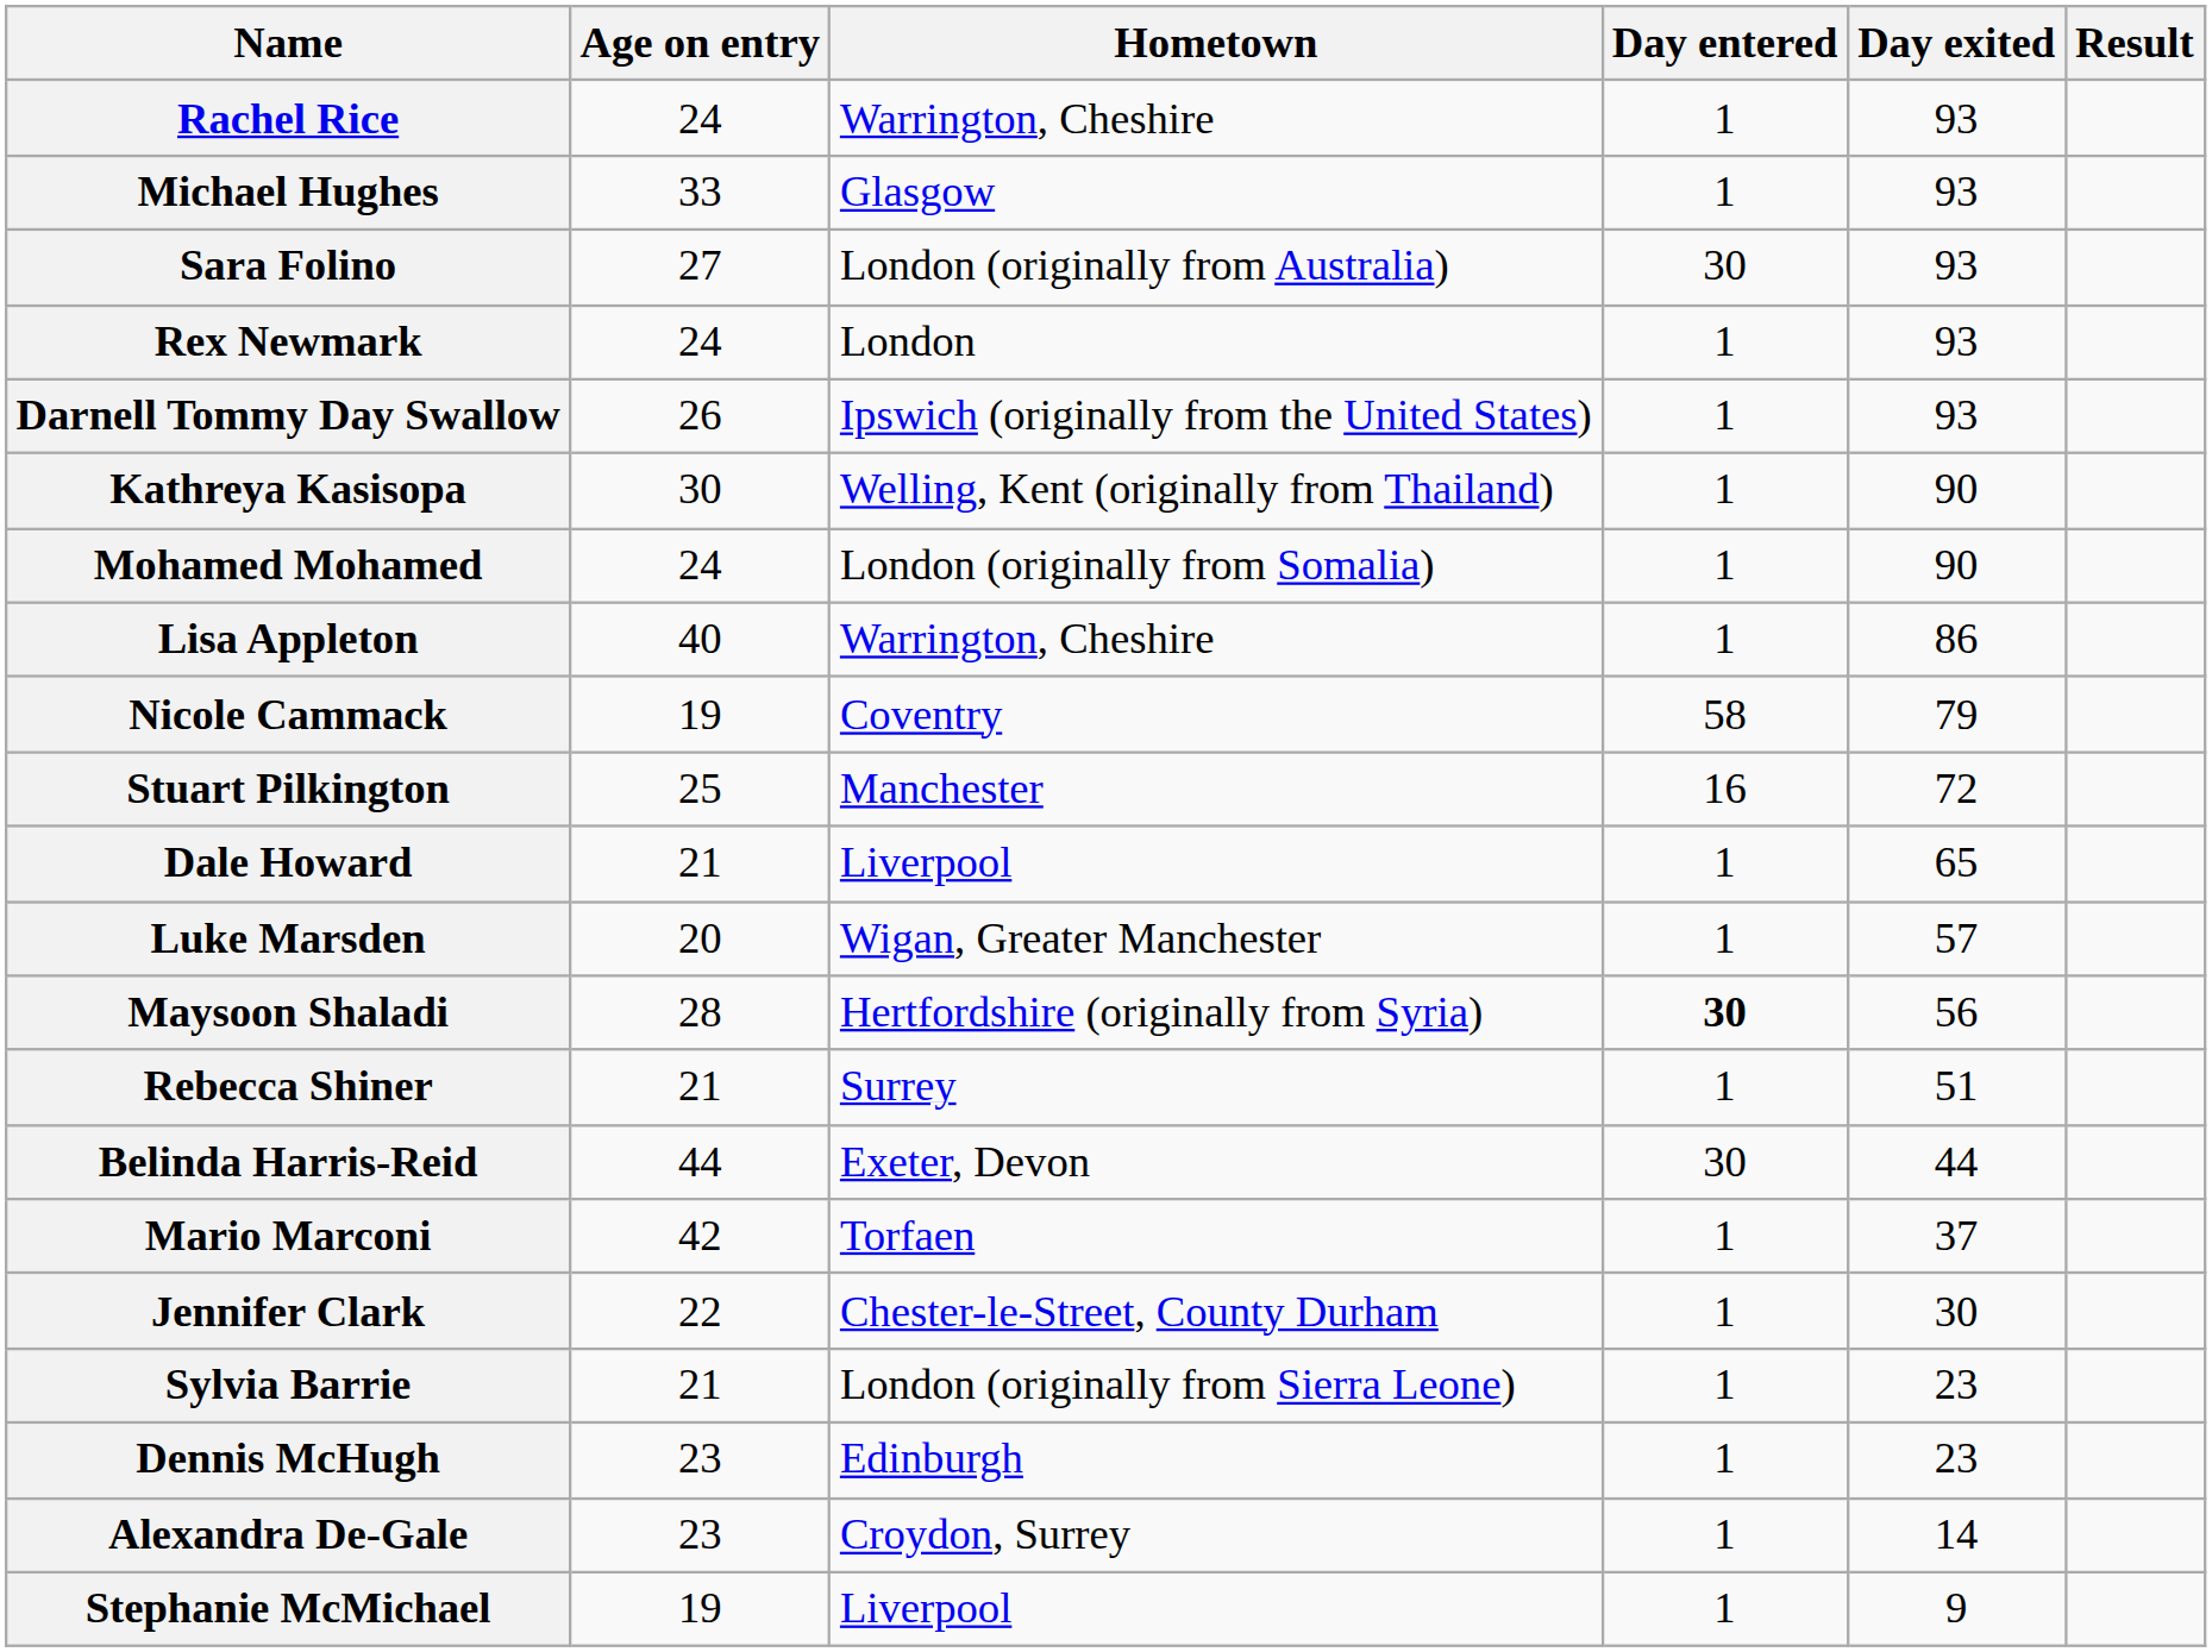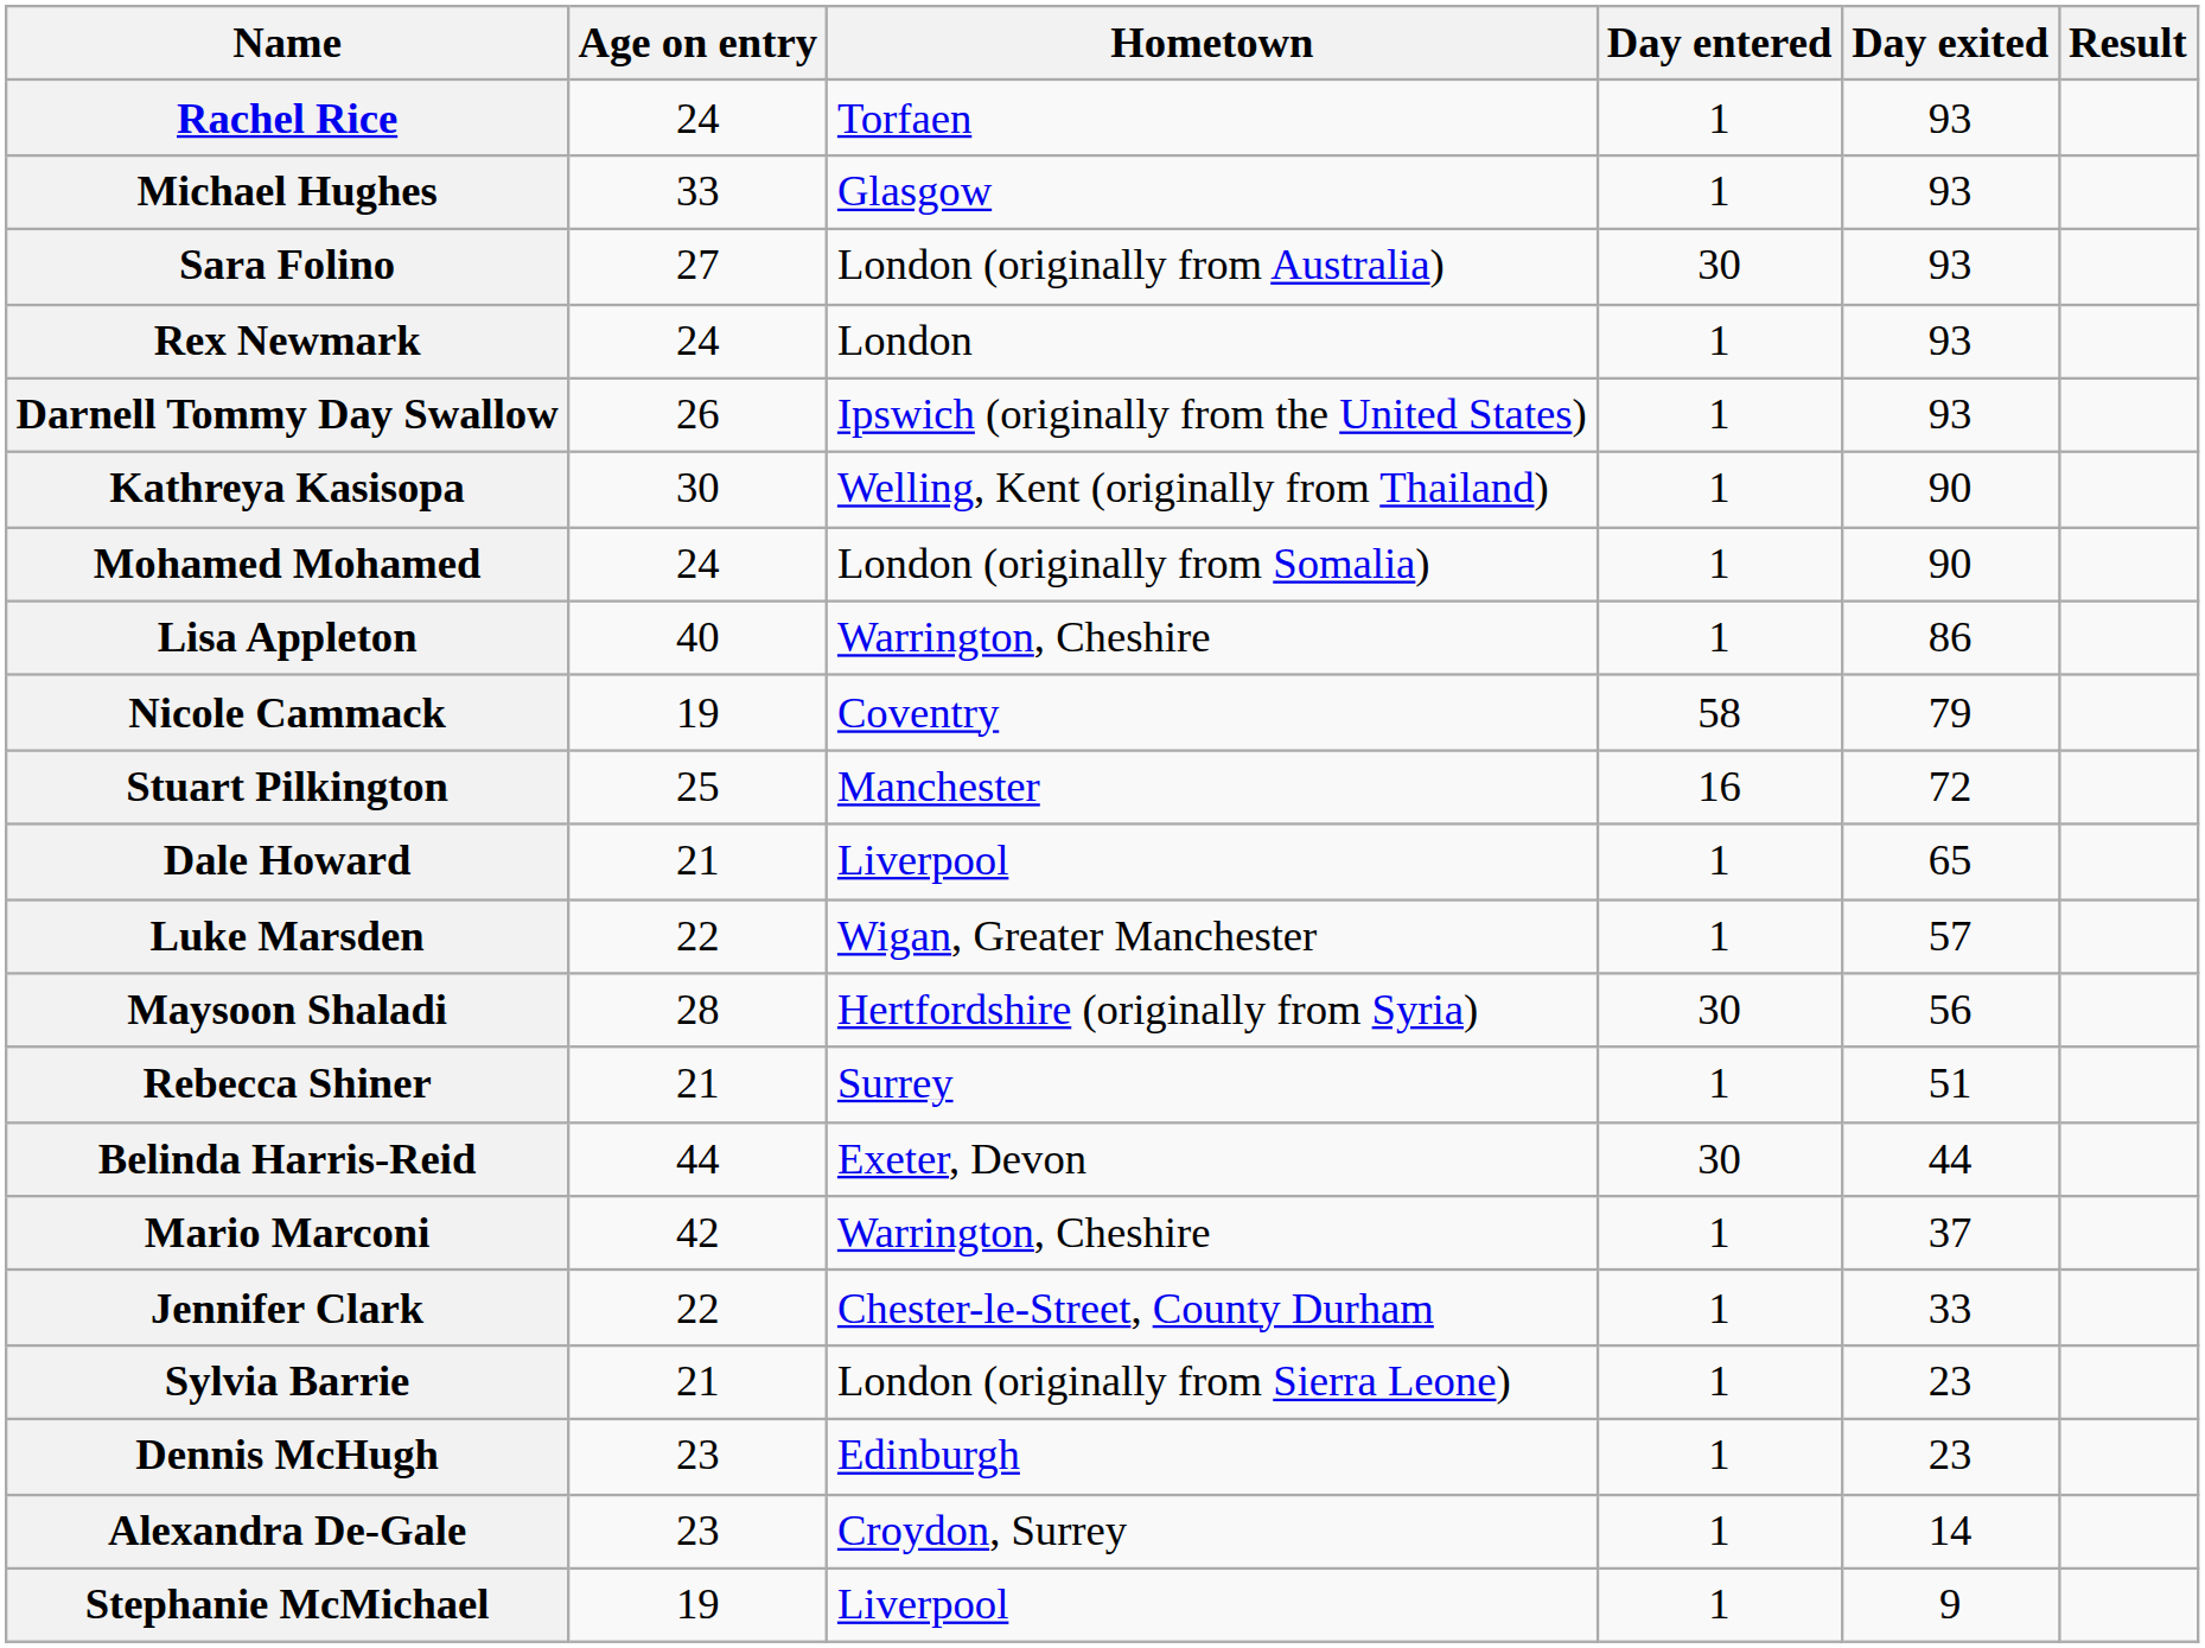 <table class="wikitable sortable" style="text-align:left; line-height:20px; width:auto;">
 <tr>
 <th scope="col">Name</th>
 <th scope="col">Age on entry</th>
 <th scope="col">Hometown</th>
 <th scope="col">Day entered</th>
 <th scope="col">Day exited</th>
 <th scope="col">Result</th>
 </tr>
 <tr>
 <th scope="row"><a href='#'>Rachel Rice</a></th>
 <td align="center">24</td>
-<td><a href='#'>Warrington</a>, Cheshire</td>
+<td><a href='#'>Torfaen</a></td>
 <td align="center">1</td>
 <td align="center">93</td>
 <td></td>
 </tr>
 <tr>
 <th scope="row">Michael Hughes</th>
 <td align="center">33</td>
 <td><a href='#'>Glasgow</a></td>
 <td align="center">1</td>
 <td align="center">93</td>
 <td></td>
 </tr>
 <tr>
 <th scope="row">Sara Folino</th>
 <td align="center">27</td>
 <td>London (originally from <a href='#'>Australia</a>)</td>
 <td align="center">30</td>
 <td align="center">93</td>
 <td></td>
 </tr>
 <tr>
 <th scope="row">Rex Newmark</th>
 <td align="center">24</td>
 <td>London</td>
 <td align="center">1</td>
 <td align="center">93</td>
 <td></td>
 </tr>
 <tr>
 <th scope="row">Darnell Tommy Day Swallow</th>
 <td align="center">26</td>
 <td><a href='#'>Ipswich</a> (originally from the <a href='#'>United States</a>)</td>
 <td align="center">1</td>
 <td align="center">93</td>
 <td></td>
 </tr>
 <tr>
 <th scope="row">Kathreya Kasisopa</th>
 <td align="center">30</td>
 <td><a href='#'>Welling</a>, Kent (originally from <a href='#'>Thailand</a>)</td>
 <td align="center">1</td>
 <td align="center">90</td>
 <td></td>
 </tr>
 <tr>
 <th scope="row">Mohamed Mohamed</th>
 <td align="center">24</td>
 <td>London (originally from <a href='#'>Somalia</a>)</td>
 <td align="center">1</td>
 <td align="center">90</td>
 <td></td>
 </tr>
 <tr>
 <th scope="row">Lisa Appleton</th>
 <td align="center">40</td>
 <td><a href='#'>Warrington</a>, Cheshire</td>
 <td align="center">1</td>
 <td align="center">86</td>
 <td></td>
 </tr>
 <tr>
 <th scope="row">Nicole Cammack</th>
 <td align="center">19</td>
 <td><a href='#'>Coventry</a></td>
 <td align="center">58</td>
 <td align="center">79</td>
 <td></td>
 </tr>
 <tr>
 <th scope="row">Stuart Pilkington</th>
 <td align="center">25</td>
 <td><a href='#'>Manchester</a></td>
 <td align="center">16</td>
 <td align="center">72</td>
 <td></td>
 </tr>
 <tr>
 <th scope="row">Dale Howard</th>
 <td align="center">21</td>
 <td><a href='#'>Liverpool</a></td>
 <td align="center">1</td>
 <td align="center">65</td>
 <td></td>
 </tr>
 <tr>
 <th scope="row">Luke Marsden</th>
-<td align="center">20</td>
+<td align="center">22</td>
 <td><a href='#'>Wigan</a>, Greater Manchester</td>
 <td align="center">1</td>
 <td align="center">57</td>
 <td></td>
 </tr>
 <tr>
 <th scope="row">Maysoon Shaladi</th>
 <td align="center">28</td>
 <td><a href='#'>Hertfordshire</a> (originally from <a href='#'>Syria</a>)</td>
-<td align="center"><strong>30</strong></td>
+<td align="center">30</td>
 <td align="center">56</td>
 <td></td>
 </tr>
 <tr>
 <th scope="row">Rebecca Shiner</th>
 <td align="center">21</td>
 <td><a href='#'>Surrey</a></td>
 <td align="center">1</td>
 <td align="center">51</td>
 <td></td>
 </tr>
 <tr>
 <th scope="row">Belinda Harris-Reid</th>
 <td align="center">44</td>
 <td><a href='#'>Exeter</a>, Devon</td>
 <td align="center">30</td>
 <td align="center">44</td>
 <td></td>
 </tr>
 <tr>
 <th scope="row">Mario Marconi</th>
 <td align="center">42</td>
-<td><a href='#'>Torfaen</a></td>
+<td><a href='#'>Warrington</a>, Cheshire</td>
 <td align="center">1</td>
 <td align="center">37</td>
 <td></td>
 </tr>
 <tr>
 <th scope="row">Jennifer Clark</th>
 <td align="center">22</td>
 <td><a href='#'>Chester-le-Street</a>, <a href='#'>County Durham</a></td>
 <td align="center">1</td>
-<td align="center">30</td>
+<td align="center">33</td>
 <td></td>
 </tr>
 <tr>
 <th scope="row">Sylvia Barrie</th>
 <td align="center">21</td>
 <td>London (originally from <a href='#'>Sierra Leone</a>)</td>
 <td align="center">1</td>
 <td align="center">23</td>
 <td></td>
 </tr>
 <tr>
 <th scope="row">Dennis McHugh</th>
 <td align="center">23</td>
 <td><a href='#'>Edinburgh</a></td>
 <td align="center">1</td>
 <td align="center">23</td>
 <td></td>
 </tr>
 <tr>
 <th scope="row">Alexandra De-Gale</th>
 <td align="center">23</td>
 <td><a href='#'>Croydon</a>, Surrey</td>
 <td align="center">1</td>
 <td align="center">14</td>
 <td></td>
 </tr>
 <tr>
 <th scope="row">Stephanie McMichael</th>
 <td align="center">19</td>
 <td><a href='#'>Liverpool</a></td>
 <td align="center">1</td>
 <td align="center">9</td>
 <td></td>
 </tr>
 </table>
